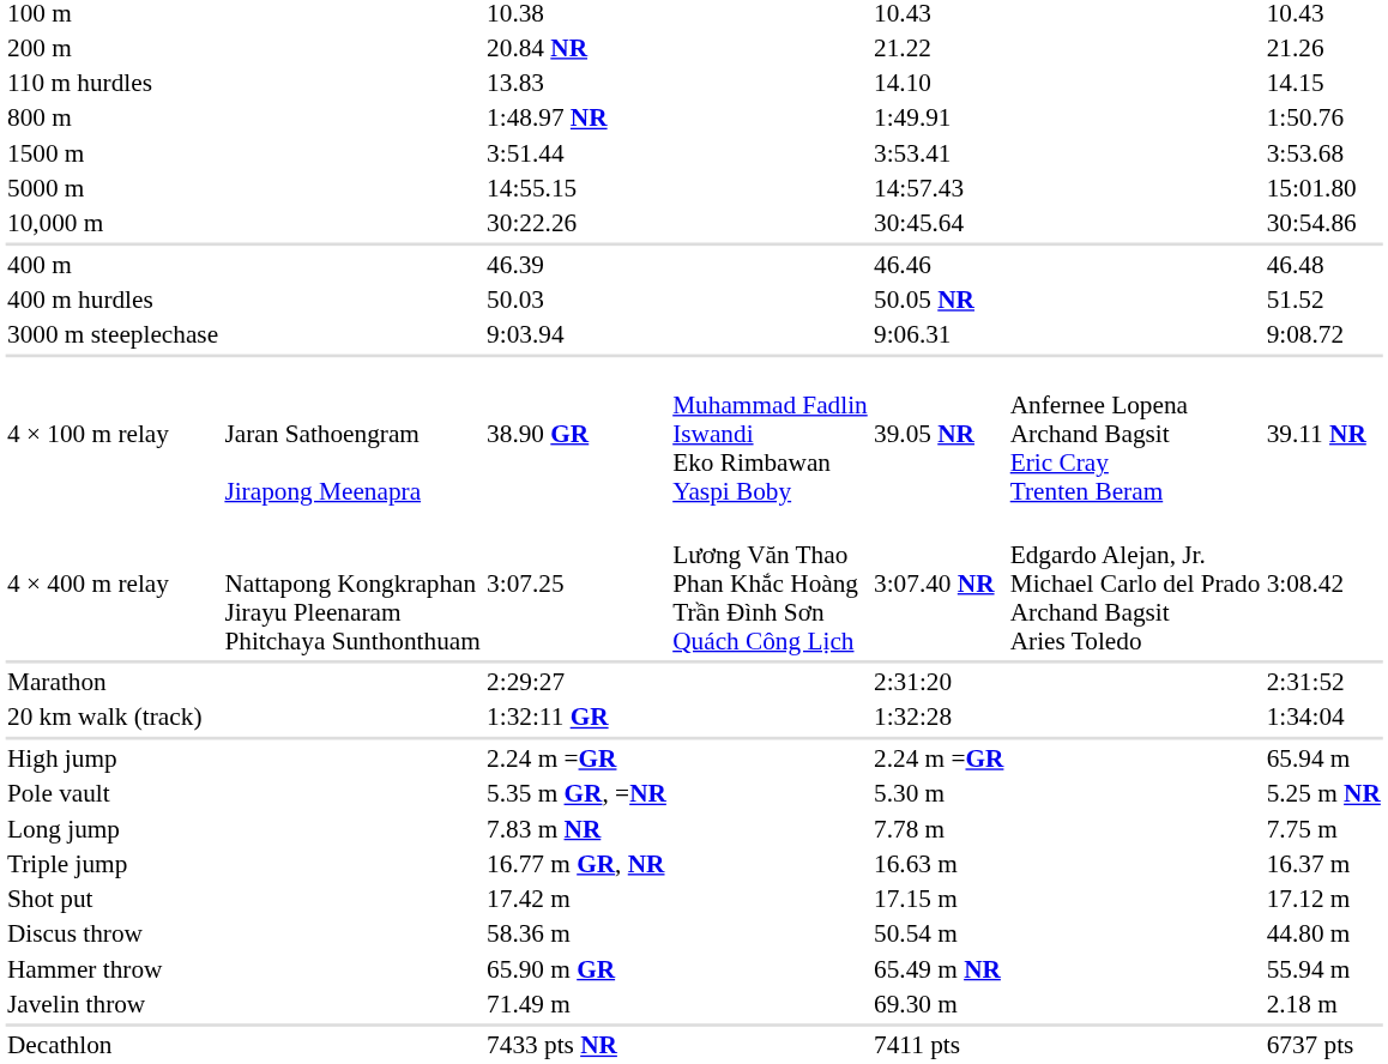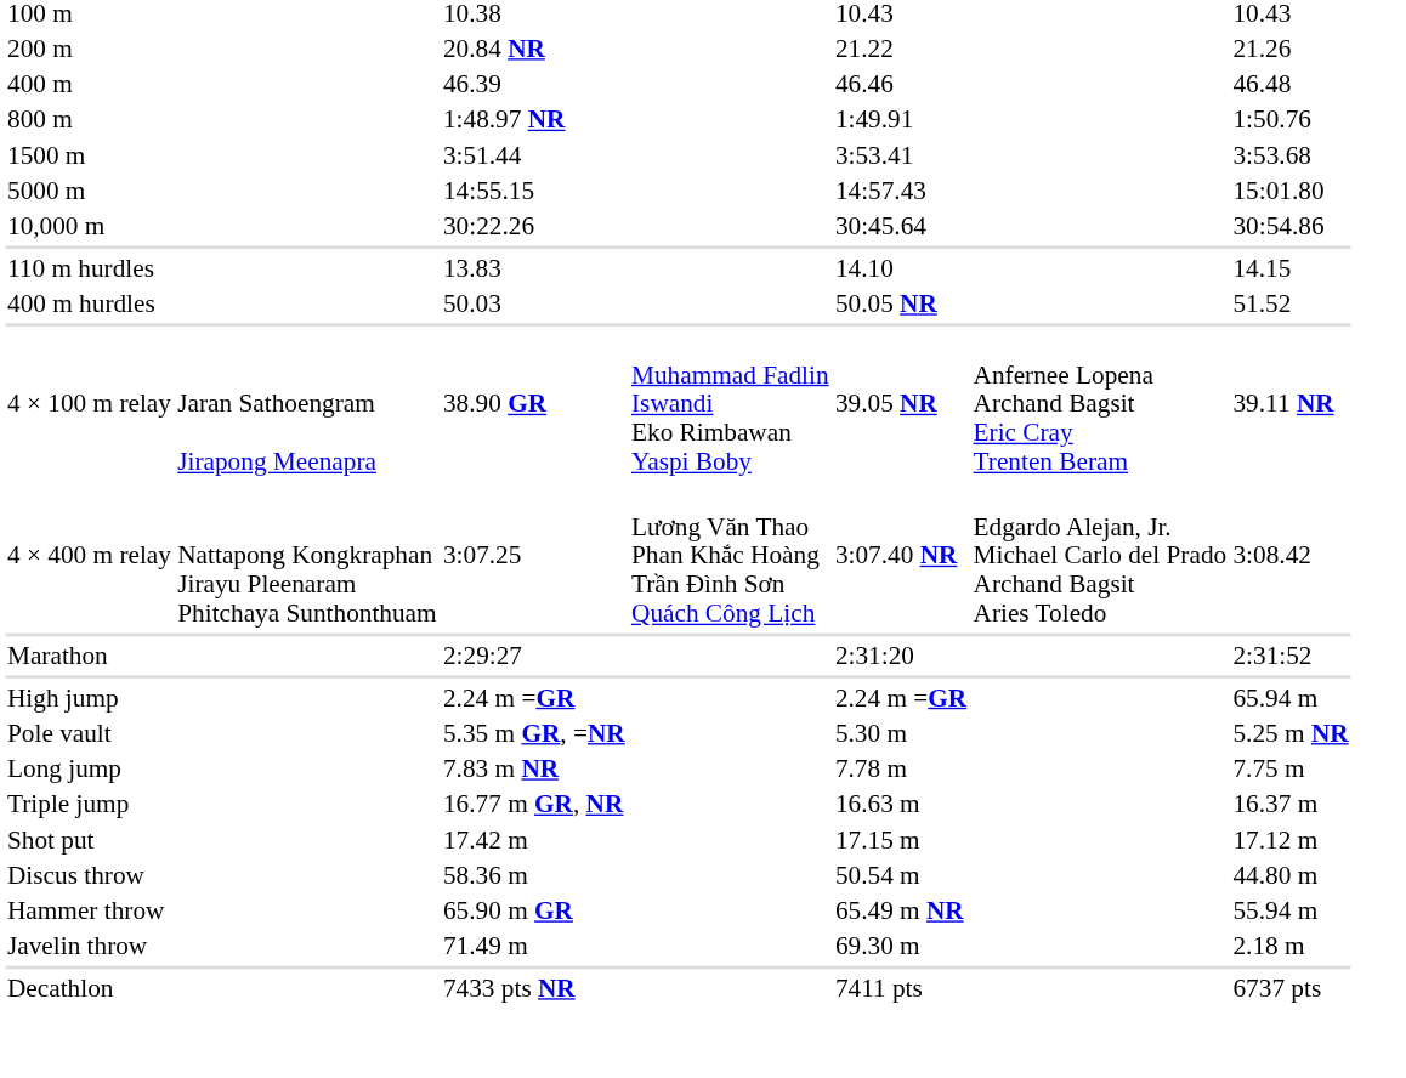 <table>
 <tr>
 <td>100 m<br></td>
 <td></td>
 <td>10.38</td>
 <td></td>
 <td>10.43</td>
 <td></td>
 <td>10.43</td>
 </tr>
 <tr>
 <td>200 m<br></td>
 <td></td>
 <td>20.84 <strong><a href='#'>NR</a></strong></td>
 <td></td>
 <td>21.22</td>
 <td></td>
 <td>21.26</td>
 </tr>
 <tr>
-<td>110 m hurdles<br></td>
+<td>400 m<br></td>
 <td></td>
-<td>13.83</td>
+<td>46.39</td>
 <td></td>
-<td>14.10</td>
+<td>46.46</td>
 <td></td>
-<td>14.15</td>
+<td>46.48</td>
 </tr>
 <tr>
 <td>800 m<br></td>
 <td></td>
 <td>1:48.97 <strong><a href='#'>NR</a></strong></td>
 <td></td>
 <td>1:49.91</td>
 <td></td>
 <td>1:50.76</td>
 </tr>
 <tr>
 <td>1500 m<br></td>
 <td></td>
 <td>3:51.44</td>
 <td></td>
 <td>3:53.41</td>
 <td></td>
 <td>3:53.68</td>
 </tr>
 <tr>
 <td>5000 m<br></td>
 <td></td>
 <td>14:55.15</td>
 <td></td>
 <td>14:57.43</td>
 <td></td>
 <td>15:01.80</td>
 </tr>
 <tr>
 <td>10,000 m<br></td>
 <td></td>
 <td>30:22.26</td>
 <td></td>
 <td>30:45.64</td>
 <td></td>
 <td>30:54.86</td>
 </tr>
 <tr style="background-color:#dddddd;">
 <td colspan="7"></td>
 </tr>
 <tr>
-<td>400 m<br></td>
+<td>110 m hurdles<br></td>
 <td></td>
-<td>46.39</td>
+<td>13.83</td>
 <td></td>
-<td>46.46</td>
+<td>14.10</td>
 <td></td>
-<td>46.48</td>
+<td>14.15</td>
 </tr>
 <tr>
 <td>400 m hurdles<br></td>
 <td></td>
 <td>50.03</td>
 <td></td>
 <td>50.05 <strong><a href='#'>NR</a></strong></td>
 <td></td>
 <td>51.52</td>
-</tr>
-<tr>
-<td>3000 m steeplechase<br></td>
-<td></td>
-<td>9:03.94</td>
-<td></td>
-<td>9:06.31</td>
-<td></td>
-<td>9:08.72</td>
 </tr>
 <tr style="background-color:#dddddd;">
 <td colspan="7"></td>
 </tr>
 <tr>
 <td>4 × 100 m relay<br></td>
 <td><br><br>Jaran Sathoengram<br><br><a href='#'>Jirapong Meenapra</a></td>
 <td>38.90 <strong><a href='#'>GR</a></strong></td>
 <td><br><a href='#'>Muhammad Fadlin</a><br><a href='#'>Iswandi</a><br>Eko Rimbawan<br><a href='#'>Yaspi Boby</a></td>
 <td>39.05 <strong><a href='#'>NR</a></strong></td>
 <td><br>Anfernee Lopena<br>Archand Bagsit<br><a href='#'>Eric Cray</a><br><a href='#'>Trenten Beram</a></td>
 <td>39.11 <strong><a href='#'>NR</a></strong></td>
 </tr>
 <tr>
 <td>4 × 400 m relay<br> </td>
 <td><br><br>Nattapong Kongkraphan<br>Jirayu Pleenaram<br>Phitchaya Sunthonthuam</td>
 <td>3:07.25</td>
 <td><br>Lương Văn Thao<br>Phan Khắc Hoàng<br>Trần Đình Sơn<br><a href='#'>Quách Công Lịch</a></td>
 <td>3:07.40 <strong><a href='#'>NR</a></strong></td>
 <td><br>Edgardo Alejan, Jr.<br>Michael Carlo del Prado<br>Archand Bagsit<br>Aries Toledo</td>
 <td>3:08.42</td>
 </tr>
 <tr style="background-color:#dddddd;">
 <td colspan="7"></td>
 </tr>
 <tr>
 <td>Marathon<br></td>
 <td></td>
 <td>2:29:27</td>
 <td></td>
 <td>2:31:20</td>
 <td></td>
 <td>2:31:52</td>
-</tr>
-<tr>
-<td>20 km walk (track)<br></td>
-<td></td>
-<td>1:32:11 <strong><a href='#'>GR</a></strong></td>
-<td></td>
-<td>1:32:28</td>
-<td></td>
-<td>1:34:04</td>
 </tr>
 <tr style="background-color:#dddddd;">
 <td colspan="7"></td>
 </tr>
 <tr>
 <td>High jump<br></td>
 <td></td>
 <td>2.24 m =<strong><a href='#'>GR</a></strong></td>
 <td></td>
 <td>2.24 m =<strong><a href='#'>GR</a></strong></td>
 <td></td>
 <td>65.94 m</td>
 </tr>
 <tr>
 <td>Pole vault<br></td>
 <td></td>
 <td>5.35 m <strong><a href='#'>GR</a></strong>, =<strong><a href='#'>NR</a></strong></td>
 <td></td>
 <td>5.30 m</td>
 <td></td>
 <td>5.25 m <strong><a href='#'>NR</a></strong></td>
 </tr>
 <tr>
 <td>Long jump<br></td>
 <td></td>
 <td>7.83 m <strong><a href='#'>NR</a></strong></td>
 <td></td>
 <td>7.78 m</td>
 <td></td>
 <td>7.75 m</td>
 </tr>
 <tr>
 <td>Triple jump<br></td>
 <td></td>
 <td>16.77 m <strong><a href='#'>GR</a></strong>, <strong><a href='#'>NR</a></strong></td>
 <td></td>
 <td>16.63 m</td>
 <td></td>
 <td>16.37 m</td>
 </tr>
 <tr>
 <td>Shot put<br></td>
 <td></td>
 <td>17.42 m</td>
 <td></td>
 <td>17.15 m</td>
 <td></td>
 <td>17.12 m</td>
 </tr>
 <tr>
 <td>Discus throw<br></td>
 <td></td>
 <td>58.36 m</td>
 <td></td>
 <td>50.54 m</td>
 <td></td>
 <td>44.80 m</td>
 </tr>
 <tr>
 <td>Hammer throw<br></td>
 <td></td>
 <td>65.90 m <strong><a href='#'>GR</a></strong></td>
 <td></td>
 <td>65.49 m <strong><a href='#'>NR</a></strong></td>
 <td></td>
 <td>55.94 m</td>
 </tr>
 <tr>
 <td>Javelin throw<br></td>
 <td></td>
 <td>71.49 m</td>
 <td></td>
 <td>69.30 m</td>
 <td></td>
 <td>2.18 m</td>
 </tr>
 <tr style="background-color:#dddddd;">
 <td colspan="7"></td>
 </tr>
 <tr>
 <td>Decathlon<br></td>
 <td></td>
 <td>7433 pts <strong><a href='#'>NR</a></strong></td>
 <td></td>
 <td>7411 pts</td>
 <td></td>
 <td>6737 pts</td>
 </tr>
 </table>
